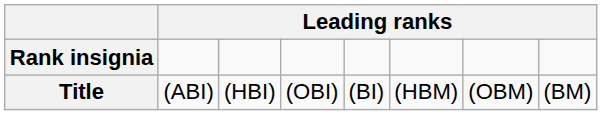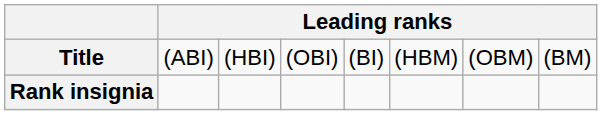 <table class="wikitable">
 <tr>
 <th></th>
 <th colspan=7>Leading ranks</th>
+</tr>
+<tr style="text-align:center;">
+<th>Title</th>
+<td> (ABI)</td>
+<td> (HBI)</td>
+<td> (OBI)</td>
+<td> (BI)</td>
+<td> (HBM)</td>
+<td> (OBM)</td>
+<td> (BM)</td>
 </tr>
 <tr style="text-align:center;">
 <th>Rank insignia</th>
 <td></td>
 <td></td>
 <td></td>
 <td></td>
 <td></td>
 <td></td>
 <td></td>
 </tr>
-<tr style="text-align:center;">
-<th>Title</th>
-<td> (ABI)</td>
-<td> (HBI)</td>
-<td> (OBI)</td>
-<td> (BI)</td>
-<td> (HBM)</td>
-<td> (OBM)</td>
-<td> (BM)</td>
-</tr>
 </table>
